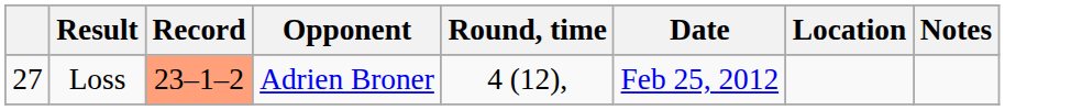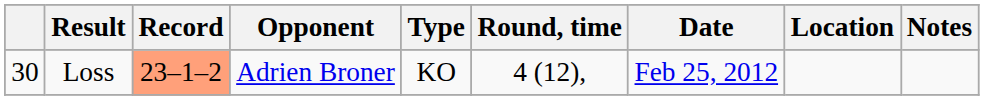 <table class="wikitable" style="text-align:center; font-size:95%">
 <tr>
 <th></th>
 <th>Result</th>
 <th>Record</th>
 <th>Opponent</th>
+<th>Type</th>
 <th>Round, time</th>
 <th>Date</th>
 <th>Location</th>
 <th>Notes</th>
 </tr>
 <tr>
-<td>27</td>
+<td>30</td>
 <td>Loss</td>
 <td style="background: lightsalmon;">23–1–2 </td>
 <td style="text-align:left;"> <a href='#'>Adrien Broner</a></td>
+<td>KO</td>
 <td>4 (12), </td>
 <td><a href='#'>Feb 25, 2012</a></td>
 <td style="text-align:left;"> </td>
 <td style="text-align:left;"></td>
 </tr>
 </table>
